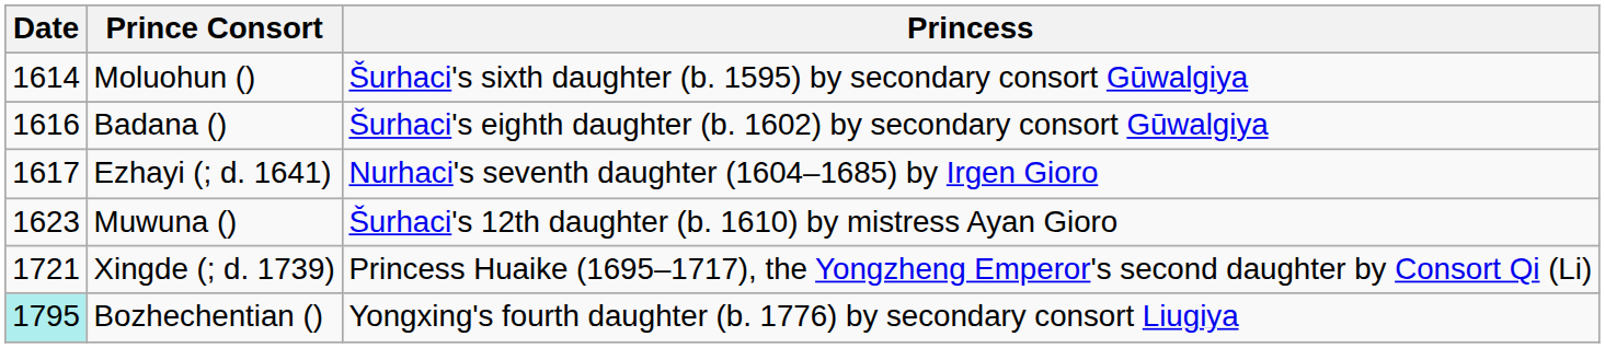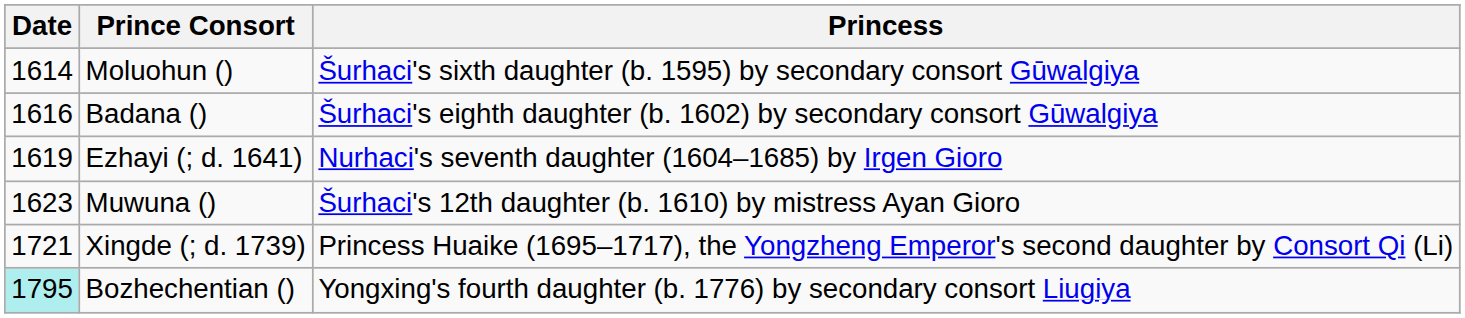 <table class="wikitable">
 <tr>
 <th>Date</th>
 <th>Prince Consort</th>
 <th>Princess</th>
 </tr>
 <tr>
 <td>1614</td>
 <td>Moluohun ()</td>
 <td><a href='#'>Šurhaci</a>'s sixth daughter (b. 1595) by secondary consort <a href='#'>Gūwalgiya</a></td>
 </tr>
 <tr>
 <td>1616</td>
 <td>Badana ()</td>
 <td><a href='#'>Šurhaci</a>'s eighth daughter (b. 1602) by secondary consort <a href='#'>Gūwalgiya</a></td>
 </tr>
 <tr>
-<td>1617</td>
+<td>1619</td>
 <td>Ezhayi (; d. 1641)</td>
 <td><a href='#'>Nurhaci</a>'s seventh daughter (1604–1685) by <a href='#'>Irgen Gioro</a></td>
 </tr>
 <tr>
 <td>1623</td>
 <td>Muwuna ()</td>
 <td><a href='#'>Šurhaci</a>'s 12th daughter (b. 1610) by mistress Ayan Gioro</td>
 </tr>
 <tr>
 <td>1721</td>
 <td>Xingde (; d. 1739)</td>
 <td>Princess Huaike (1695–1717), the <a href='#'>Yongzheng Emperor</a>'s second daughter by <a href='#'>Consort Qi</a> (Li)</td>
 </tr>
 <tr>
 <td style="background: paleturquoise;">1795</td>
 <td>Bozhechentian ()</td>
 <td>Yongxing's fourth daughter (b. 1776) by secondary consort <a href='#'>Liugiya</a></td>
 </tr>
 </table>
